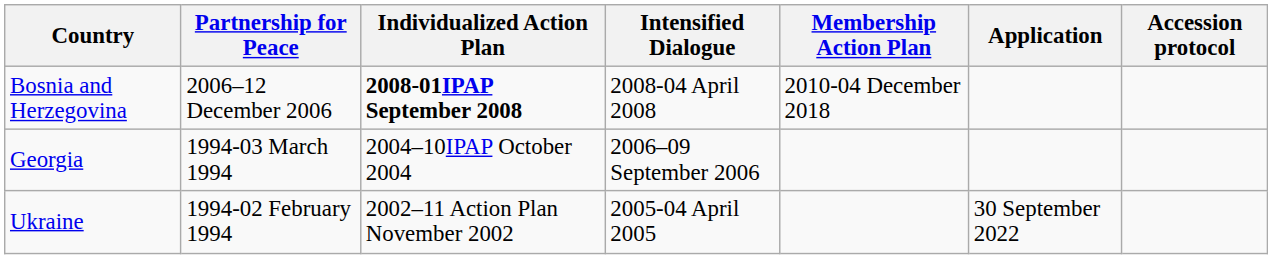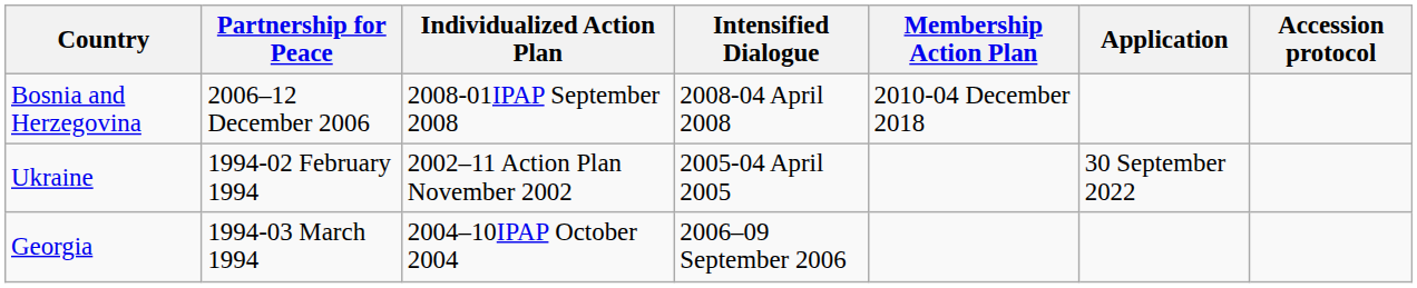 <table class="wikitable sortable" style="margin: 1em auto 1em auto">
 <tr>
 <th>Country</th>
 <th><a href='#'>Partnership for Peace</a></th>
 <th>Individualized Action Plan</th>
 <th>Intensified Dialogue</th>
 <th><a href='#'>Membership Action Plan</a></th>
 <th>Application</th>
 <th>Accession protocol</th>
 </tr>
 <tr>
 <td> <a href='#'>Bosnia and Herzegovina</a></td>
 <td><span>2006–12</span> December 2006</td>
-<td><strong><span>2008-01</span><a href='#'>IPAP</a> September 2008</strong></td>
+<td><span>2008-01</span><a href='#'>IPAP</a> September 2008</td>
 <td><span>2008-04</span> April 2008</td>
 <td><span>2010-04</span> December 2018</td>
-<td></td>
-<td></td>
-</tr>
-<tr>
-<td> <a href='#'>Georgia</a></td>
-<td><span>1994-03</span> March 1994</td>
-<td><span>2004–10</span><a href='#'>IPAP</a> October 2004</td>
-<td><span>2006–09</span> September 2006</td>
-<td></td>
 <td></td>
 <td></td>
 </tr>
 <tr>
 <td> <a href='#'>Ukraine</a></td>
 <td><span>1994-02</span> February 1994</td>
 <td><span>2002–11</span> Action Plan November 2002</td>
 <td><span>2005-04</span> April 2005</td>
 <td></td>
 <td>30 September 2022</td>
 <td></td>
 </tr>
+<tr>
+<td> <a href='#'>Georgia</a></td>
+<td><span>1994-03</span> March 1994</td>
+<td><span>2004–10</span><a href='#'>IPAP</a> October 2004</td>
+<td><span>2006–09</span> September 2006</td>
+<td></td>
+<td></td>
+<td></td>
+</tr>
 </table>
